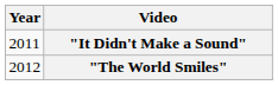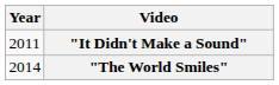 <table class="wikitable plainrowheaders">
 <tr>
 <th>Year</th>
 <th style="width:14em;">Video</th>
 </tr>
 <tr>
 <td>2011</td>
 <th scope="row">"It Didn't Make a Sound"</th>
 </tr>
 <tr>
-<td>2012</td>
+<td>2014</td>
 <th scope="row">"The World Smiles"</th>
 </tr>
 </table>
